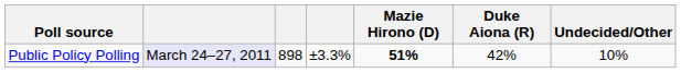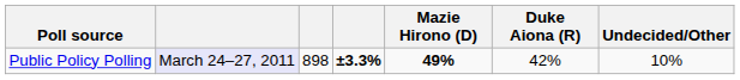 <table class="wikitable" style="text-align:center">
 <tr valign= bottom>
 <th>Poll source</th>
 <th></th>
 <th></th>
 <th></th>
 <th style="width:100px;">Mazie<br>Hirono (D)</th>
 <th style="width:100px;">Duke<br>Aiona (R)</th>
 <th>Undecided/Other</th>
 </tr>
 <tr>
 <td align=left><a href='#'>Public Policy Polling</a></td>
 <td style="background: lavender;">March 24–27, 2011</td>
 <td>898</td>
-<td>±3.3%</td>
-<td><strong>51%</strong></td>
+<td><strong>±3.3%</strong></td>
+<td><strong>49%</strong></td>
 <td>42%</td>
 <td>10%</td>
 </tr>
 </table>
